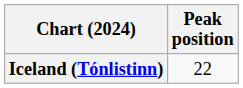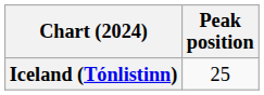 <table class="wikitable plainrowheaders" style="text-align:center">
 <tr>
 <th scope="col">Chart (2024)</th>
 <th scope="col">Peak<br>position</th>
 </tr>
 <tr>
 <th scope="row">Iceland (<a href='#'>Tónlistinn</a>)</th>
-<td>22</td>
+<td>25</td>
 </tr>
 </table>
